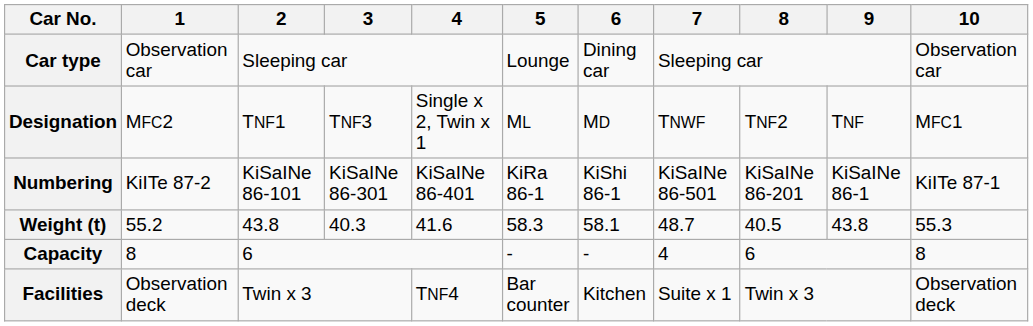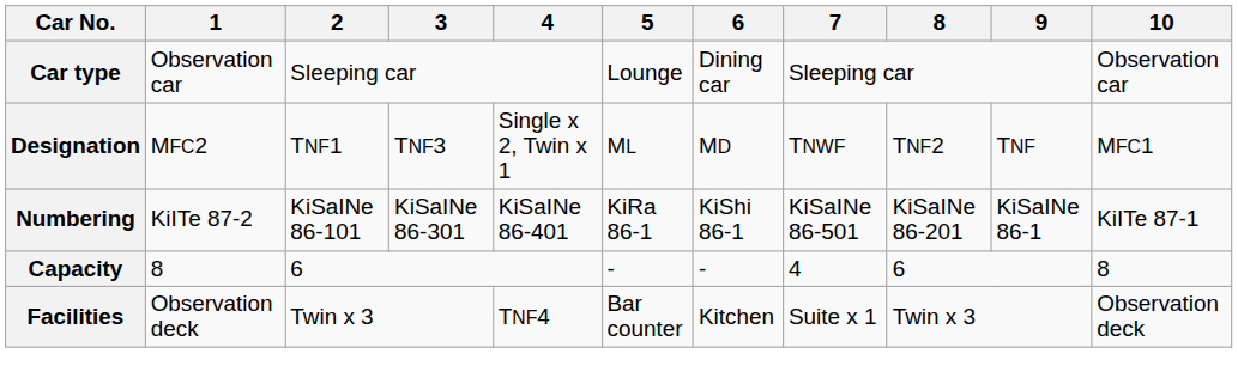 <table class="wikitable">
 <tr>
 <th>Car No.</th>
 <th>1</th>
 <th>2</th>
 <th>3</th>
 <th>4</th>
 <th>5</th>
 <th>6</th>
 <th>7</th>
 <th>8</th>
 <th>9</th>
 <th>10</th>
 </tr>
 <tr>
 <th>Car type</th>
 <td>Observation car</td>
 <td colspan="3">Sleeping car</td>
 <td>Lounge</td>
 <td>Dining car</td>
 <td colspan="3">Sleeping car</td>
 <td>Observation car</td>
 </tr>
 <tr>
 <th>Designation</th>
 <td>M<small>FC</small>2</td>
 <td>T<small>NF</small>1</td>
 <td>T<small>NF</small>3</td>
 <td>Single x 2, Twin x 1</td>
 <td>M<small>L</small></td>
 <td>M<small>D</small></td>
 <td>T<small>NWF</small></td>
 <td>T<small>NF</small>2</td>
 <td>T<small>NF</small></td>
 <td>M<small>FC</small>1</td>
 </tr>
 <tr>
 <th>Numbering</th>
 <td>KiITe 87-2</td>
 <td>KiSaINe 86-101</td>
 <td>KiSaINe 86-301</td>
 <td>KiSaINe 86-401</td>
 <td>KiRa 86-1</td>
 <td>KiShi 86-1</td>
 <td>KiSaINe 86-501</td>
 <td>KiSaINe 86-201</td>
 <td>KiSaINe 86-1</td>
 <td>KiITe 87-1</td>
 </tr>
 <tr>
-<th>Weight (t)</th>
-<td>55.2</td>
-<td>43.8</td>
-<td>40.3</td>
-<td>41.6</td>
-<td>58.3</td>
-<td>58.1</td>
-<td>48.7</td>
-<td>40.5</td>
-<td>43.8</td>
-<td>55.3</td>
-</tr>
-<tr>
 <th>Capacity</th>
 <td>8</td>
 <td colspan="3">6</td>
 <td>-</td>
 <td>-</td>
 <td>4</td>
 <td colspan="2">6</td>
 <td>8</td>
 </tr>
 <tr>
 <th>Facilities</th>
 <td>Observation deck</td>
 <td colspan="2">Twin x 3</td>
 <td>T<small>NF</small>4</td>
 <td>Bar counter</td>
 <td>Kitchen</td>
 <td>Suite x 1</td>
 <td colspan="2">Twin x 3</td>
 <td>Observation deck</td>
 </tr>
 </table>
